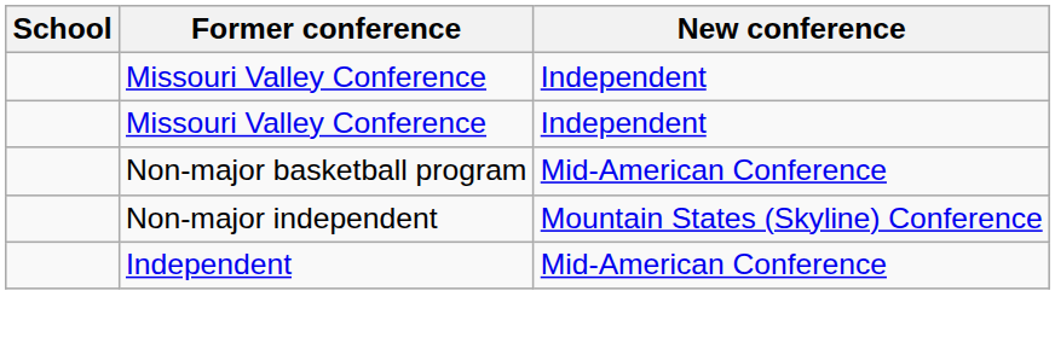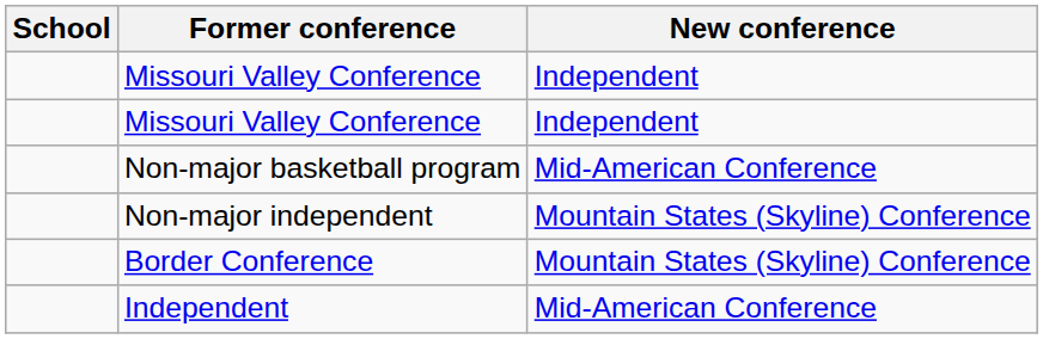 <table class="wikitable sortable">
 <tr>
 <th>School</th>
 <th>Former conference</th>
 <th>New conference</th>
 </tr>
 <tr>
 <td></td>
 <td><a href='#'>Missouri Valley Conference</a></td>
 <td><a href='#'>Independent</a></td>
 </tr>
 <tr>
 <td></td>
 <td><a href='#'>Missouri Valley Conference</a></td>
 <td><a href='#'>Independent</a></td>
 </tr>
 <tr>
 <td></td>
 <td>Non-major basketball program</td>
 <td><a href='#'>Mid-American Conference</a></td>
 </tr>
 <tr>
 <td></td>
 <td>Non-major independent</td>
 <td><a href='#'>Mountain States (Skyline) Conference</a></td>
 </tr>
 <tr>
 <td></td>
+<td><a href='#'>Border Conference</a></td>
+<td><a href='#'>Mountain States (Skyline) Conference</a></td>
+</tr>
+<tr>
+<td></td>
 <td><a href='#'>Independent</a></td>
 <td><a href='#'>Mid-American Conference</a></td>
 </tr>
 </table>
